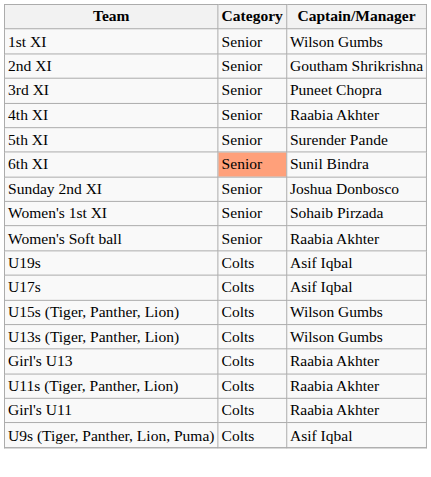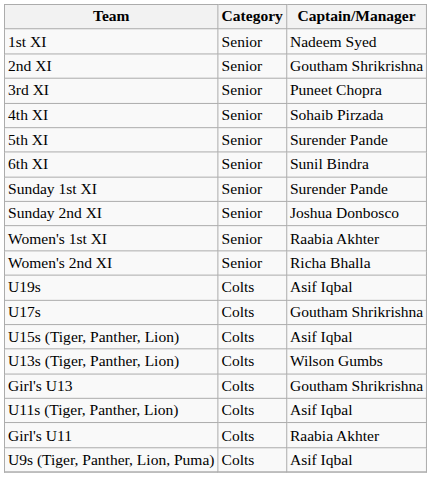 <table class="wikitable">
 <tr>
 <th>Team</th>
 <th>Category</th>
 <th>Captain/Manager</th>
 </tr>
 <tr>
 <td>1st XI</td>
 <td>Senior</td>
-<td>Wilson Gumbs</td>
+<td>Nadeem Syed</td>
 </tr>
 <tr>
 <td>2nd XI</td>
 <td>Senior</td>
 <td>Goutham Shrikrishna</td>
 </tr>
 <tr>
 <td>3rd XI</td>
 <td>Senior</td>
 <td>Puneet Chopra</td>
 </tr>
 <tr>
 <td>4th XI</td>
 <td>Senior</td>
-<td>Raabia Akhter</td>
+<td>Sohaib Pirzada</td>
 </tr>
 <tr>
 <td>5th XI</td>
 <td>Senior</td>
 <td>Surender Pande</td>
 </tr>
 <tr>
 <td>6th XI</td>
-<td style="background: lightsalmon;">Senior</td>
+<td>Senior</td>
 <td>Sunil Bindra</td>
+</tr>
+<tr>
+<td>Sunday 1st XI</td>
+<td>Senior</td>
+<td>Surender Pande</td>
 </tr>
 <tr>
 <td>Sunday 2nd XI</td>
 <td>Senior</td>
 <td>Joshua Donbosco</td>
 </tr>
 <tr>
 <td>Women's 1st XI</td>
 <td>Senior</td>
-<td>Sohaib Pirzada</td>
+<td>Raabia Akhter</td>
 </tr>
 <tr>
-<td>Women's Soft ball</td>
+<td>Women's 2nd  XI</td>
 <td>Senior</td>
-<td>Raabia Akhter</td>
+<td>Richa Bhalla</td>
 </tr>
 <tr>
 <td>U19s</td>
 <td>Colts</td>
 <td>Asif Iqbal</td>
 </tr>
 <tr>
 <td>U17s</td>
 <td>Colts</td>
-<td>Asif Iqbal</td>
+<td>Goutham Shrikrishna</td>
 </tr>
 <tr>
 <td>U15s (Tiger, Panther, Lion)</td>
 <td>Colts</td>
-<td>Wilson Gumbs</td>
+<td>Asif Iqbal</td>
 </tr>
 <tr>
 <td>U13s (Tiger, Panther, Lion)</td>
 <td>Colts</td>
 <td>Wilson Gumbs</td>
 </tr>
 <tr>
 <td>Girl's U13</td>
 <td>Colts</td>
-<td>Raabia Akhter</td>
+<td>Goutham Shrikrishna</td>
 </tr>
 <tr>
 <td>U11s (Tiger, Panther, Lion)</td>
 <td>Colts</td>
-<td>Raabia Akhter</td>
+<td>Asif Iqbal</td>
 </tr>
 <tr>
 <td>Girl's U11</td>
 <td>Colts</td>
 <td>Raabia Akhter</td>
 </tr>
 <tr>
 <td>U9s (Tiger, Panther, Lion, Puma)</td>
 <td>Colts</td>
 <td>Asif Iqbal</td>
 </tr>
 <tr>
 </tr>
 </table>
